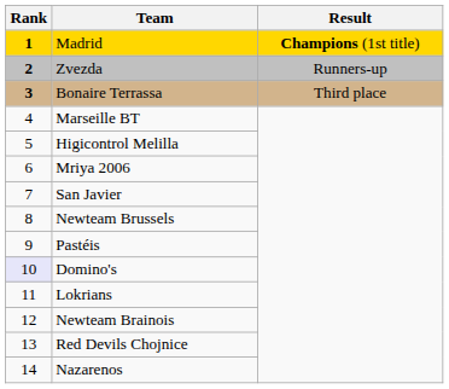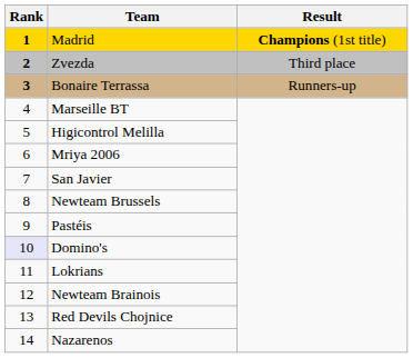 <table class="wikitable" style="text-align:center">
 <tr>
 <th width=40>Rank</th>
 <th width=200>Team</th>
 <th width=180>Result</th>
 </tr>
 <tr bgcolor="gold">
 <td><strong>1</strong></td>
 <td align="left"> Madrid</td>
 <td><strong>Champions</strong> (1st title)</td>
 </tr>
 <tr bgcolor="silver">
 <td><strong>2</strong></td>
 <td align="left"> Zvezda</td>
-<td>Runners-up</td>
+<td>Third place</td>
 </tr>
 <tr bgcolor="tan">
 <td><strong>3</strong></td>
 <td align="left"> Bonaire Terrassa</td>
-<td>Third place</td>
+<td>Runners-up</td>
 </tr>
 <tr>
 <td>4</td>
 <td align="left"> Marseille BT</td>
 <td rowspan=17></td>
 </tr>
 <tr>
 <td>5</td>
 <td align="left"> Higicontrol Melilla</td>
 </tr>
 <tr>
 <td>6</td>
 <td align="left"> Mriya 2006</td>
 </tr>
 <tr>
 <td>7</td>
 <td align="left"> San Javier</td>
 </tr>
 <tr>
 <td>8</td>
 <td align="left"> Newteam Brussels</td>
 </tr>
 <tr>
 <td>9</td>
 <td align="left"> Pastéis</td>
 </tr>
 <tr>
 <td style="background: lavender;">10</td>
 <td align="left"> Domino's</td>
 </tr>
 <tr>
 <td>11</td>
 <td align="left"> Lokrians</td>
 </tr>
 <tr>
 <td>12</td>
 <td align="left"> Newteam Brainois</td>
 </tr>
 <tr>
 <td>13</td>
 <td align="left"> Red Devils Chojnice</td>
 </tr>
 <tr>
 <td>14</td>
 <td align="left"> Nazarenos</td>
 </tr>
 </table>
